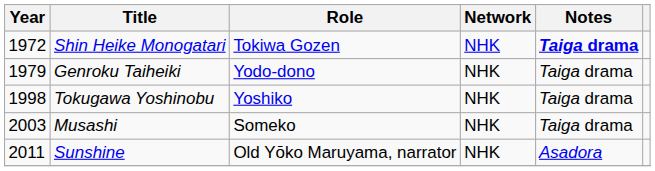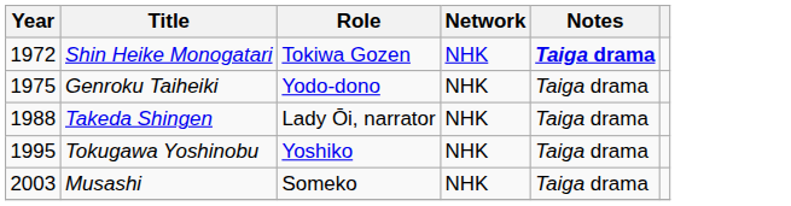 <table class="wikitable sortable">
 <tr>
 <th>Year</th>
 <th>Title</th>
 <th>Role</th>
 <th>Network</th>
 <th>Notes</th>
 <th class="unsortable"></th>
 </tr>
 <tr>
 <td>1972</td>
 <td><em><a href='#'>Shin Heike Monogatari</a></em></td>
 <td><a href='#'>Tokiwa Gozen</a></td>
 <td><a href='#'>NHK</a></td>
 <td><strong><a href='#'><em>Taiga</em> drama</a></strong></td>
 <td></td>
 </tr>
 <tr>
-<td>1979</td>
+<td>1975</td>
 <td><em>Genroku Taiheiki</em></td>
 <td><a href='#'>Yodo-dono</a></td>
 <td>NHK</td>
 <td><em>Taiga</em> drama</td>
 <td></td>
 </tr>
 <tr>
-<td>1998</td>
+<td>1988</td>
+<td><em><a href='#'>Takeda Shingen</a></em></td>
+<td>Lady Ōi, narrator</td>
+<td>NHK</td>
+<td><em>Taiga</em> drama</td>
+<td></td>
+</tr>
+<tr>
+<td>1995</td>
 <td><em>Tokugawa Yoshinobu</em></td>
 <td><a href='#'>Yoshiko</a></td>
 <td>NHK</td>
 <td><em>Taiga</em> drama</td>
 <td></td>
 </tr>
 <tr>
 <td>2003</td>
 <td><em>Musashi</em></td>
 <td>Someko</td>
 <td>NHK</td>
 <td><em>Taiga</em> drama</td>
 <td></td>
 </tr>
 <tr>
-<td>2011</td>
-<td><em><a href='#'>Sunshine</a></em></td>
-<td>Old Yōko Maruyama, narrator</td>
-<td>NHK</td>
-<td><em><a href='#'>Asadora</a></em></td>
-<td></td>
-</tr>
-<tr>
 </tr>
 </table>
